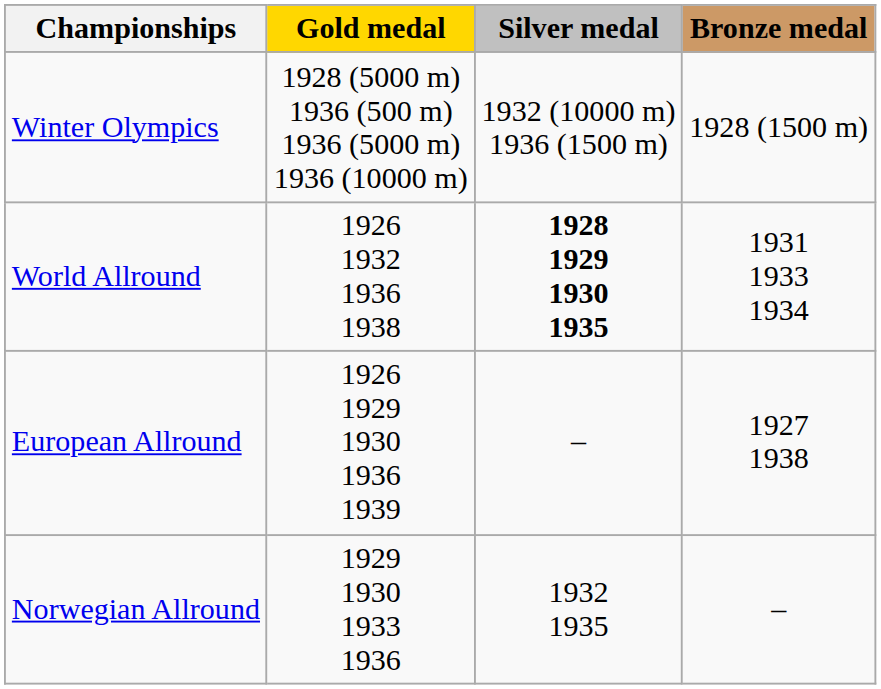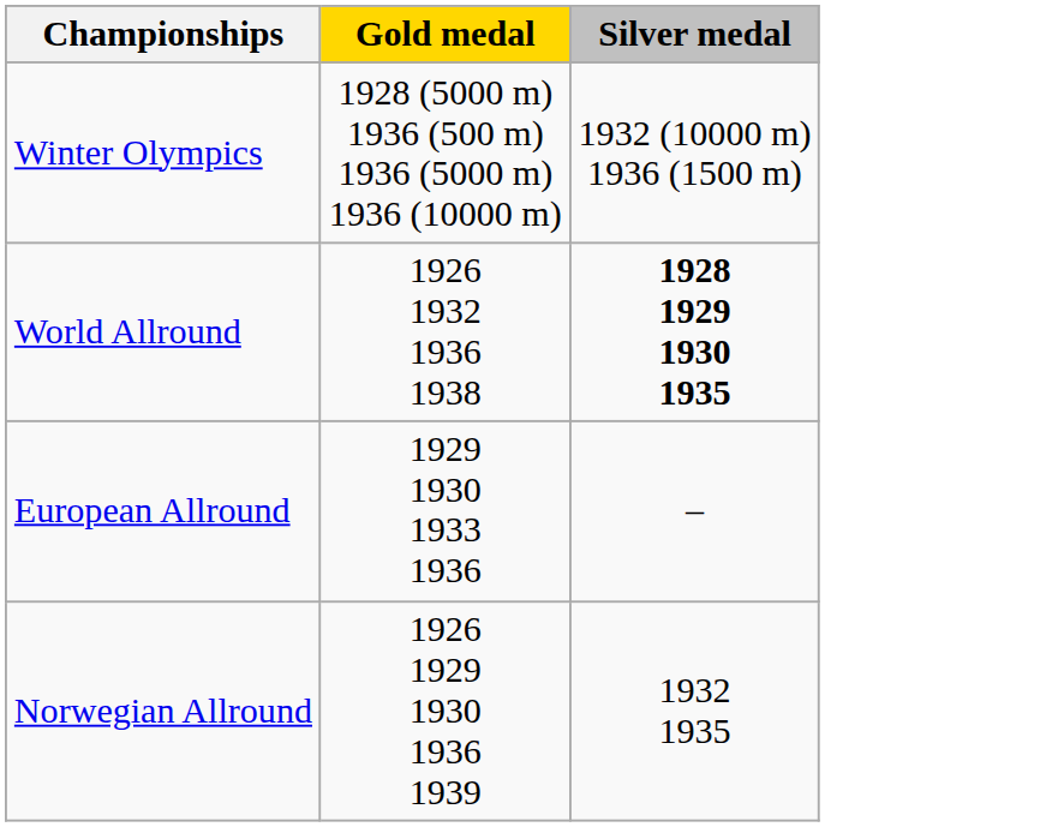 <table class="wikitable">
 <tr>
 <th>Championships</th>
 <td align=center bgcolor=gold><strong>Gold medal</strong></td>
 <td align=center bgcolor=silver><strong>Silver medal</strong></td>
-<td align=center bgcolor=cc9966><strong>Bronze medal</strong></td>
 </tr>
 <tr align="center">
 <td align="left"><a href='#'>Winter Olympics</a></td>
 <td>1928 (5000 m) <br> 1936 (500 m) <br> 1936 (5000 m) <br> 1936 (10000 m)</td>
 <td>1932 (10000 m) <br> 1936 (1500 m)</td>
-<td>1928 (1500 m)</td>
 </tr>
 <tr align="center">
 <td align="left"><a href='#'>World Allround</a></td>
 <td>1926 <br> 1932 <br> 1936 <br> 1938</td>
 <td><strong>1928 <br> 1929 <br> 1930 <br> 1935</strong></td>
-<td>1931 <br> 1933 <br> 1934</td>
 </tr>
 <tr align="center">
 <td align="left"><a href='#'>European Allround</a></td>
-<td>1926 <br> 1929 <br> 1930 <br> 1936 <br> 1939</td>
+<td>1929 <br> 1930 <br> 1933 <br> 1936</td>
 <td>–</td>
-<td>1927 <br> 1938</td>
 </tr>
 <tr align="center">
 <td align="left"><a href='#'>Norwegian Allround</a></td>
-<td>1929 <br> 1930 <br> 1933 <br> 1936</td>
+<td>1926 <br> 1929 <br> 1930 <br> 1936 <br> 1939</td>
 <td>1932 <br> 1935</td>
-<td>–</td>
 </tr>
 </table>
